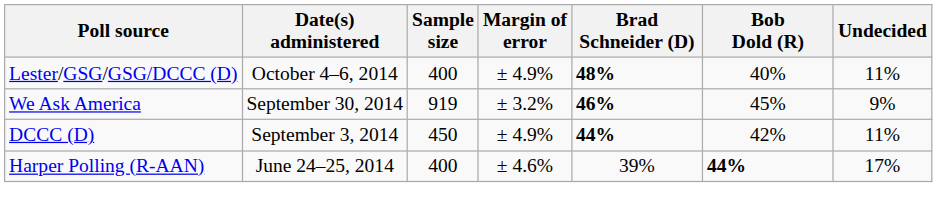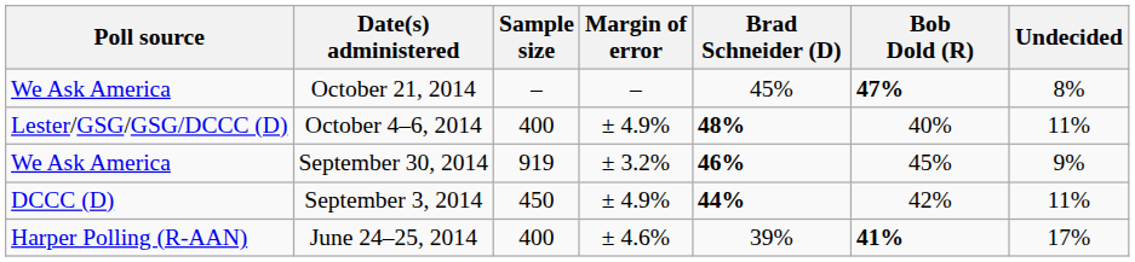 <table class="wikitable">
 <tr>
 <th>Poll source</th>
 <th>Date(s)<br>administered</th>
 <th>Sample<br>size</th>
 <th>Margin of<br>error</th>
 <th style="width:100px;">Brad<br>Schneider (D)</th>
 <th style="width:100px;">Bob<br>Dold (R)</th>
 <th>Undecided</th>
+</tr>
+<tr>
+<td><a href='#'>We Ask America</a></td>
+<td align=center>October 21, 2014</td>
+<td align=center>–</td>
+<td align=center>–</td>
+<td align=center>45%</td>
+<td><strong>47%</strong></td>
+<td align=center>8%</td>
 </tr>
 <tr>
 <td><a href='#'>Lester</a>/<a href='#'>GSG</a>/<a href='#'>GSG/DCCC (D)</a></td>
 <td align=center>October 4–6, 2014</td>
 <td align=center>400</td>
 <td align=center>± 4.9%</td>
 <td><strong>48%</strong></td>
 <td align=center>40%</td>
 <td align=center>11%</td>
 </tr>
 <tr>
 <td><a href='#'>We Ask America</a></td>
 <td align=center>September 30, 2014</td>
 <td align=center>919</td>
 <td align=center>± 3.2%</td>
 <td><strong>46%</strong></td>
 <td align=center>45%</td>
 <td align=center>9%</td>
 </tr>
 <tr>
 <td><a href='#'>DCCC (D)</a></td>
 <td align=center>September 3, 2014</td>
 <td align=center>450</td>
 <td align=center>± 4.9%</td>
 <td><strong>44%</strong></td>
 <td align=center>42%</td>
 <td align=center>11%</td>
 </tr>
 <tr>
 <td><a href='#'>Harper Polling (R-AAN)</a></td>
 <td align=center>June 24–25, 2014</td>
 <td align=center>400</td>
 <td align=center>± 4.6%</td>
 <td align=center>39%</td>
-<td><strong>44%</strong></td>
+<td><strong>41%</strong></td>
 <td align=center>17%</td>
 </tr>
 </table>
